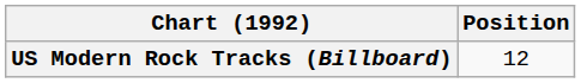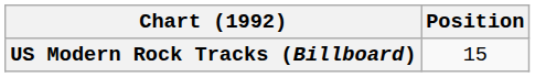 <table class="wikitable plainrowheaders" style="text-align:center">
 <tr>
 <th>Chart (1992)</th>
 <th>Position</th>
 </tr>
 <tr>
 <th scope="row">US Modern Rock Tracks (<em>Billboard</em>)</th>
-<td>12</td>
+<td>15</td>
 </tr>
 </table>
